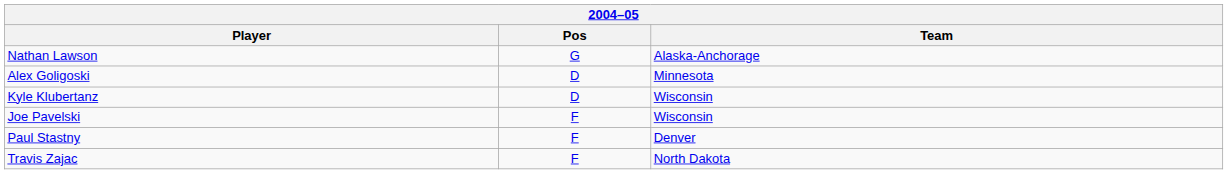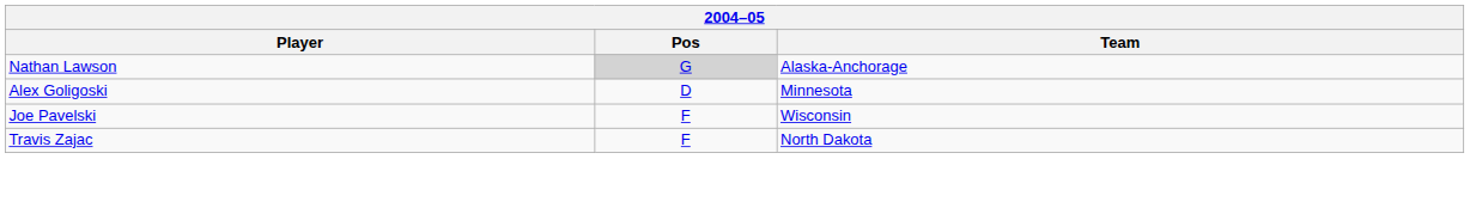 <table class="wikitable" width=95%>
 <tr>
 <th colspan=3><a href='#'>2004–05</a></th>
 </tr>
 <tr>
 <th>Player</th>
 <th>Pos</th>
 <th>Team</th>
 </tr>
 <tr>
 <td><a href='#'>Nathan Lawson</a></td>
-<td align=center><a href='#'>G</a></td>
+<td align=center style="background: lightgrey;"><a href='#'>G</a></td>
 <td><a href='#'>Alaska-Anchorage</a></td>
 </tr>
 <tr>
 <td><a href='#'>Alex Goligoski</a></td>
 <td align=center><a href='#'>D</a></td>
 <td><a href='#'>Minnesota</a></td>
 </tr>
 <tr>
-<td><a href='#'>Kyle Klubertanz</a></td>
-<td align=center><a href='#'>D</a></td>
-<td><a href='#'>Wisconsin</a></td>
-</tr>
-<tr>
 <td><a href='#'>Joe Pavelski</a></td>
 <td align=center><a href='#'>F</a></td>
 <td><a href='#'>Wisconsin</a></td>
-</tr>
-<tr>
-<td><a href='#'>Paul Stastny</a></td>
-<td align=center><a href='#'>F</a></td>
-<td><a href='#'>Denver</a></td>
 </tr>
 <tr>
 <td><a href='#'>Travis Zajac</a></td>
 <td align=center><a href='#'>F</a></td>
 <td><a href='#'>North Dakota</a></td>
 </tr>
 </table>
